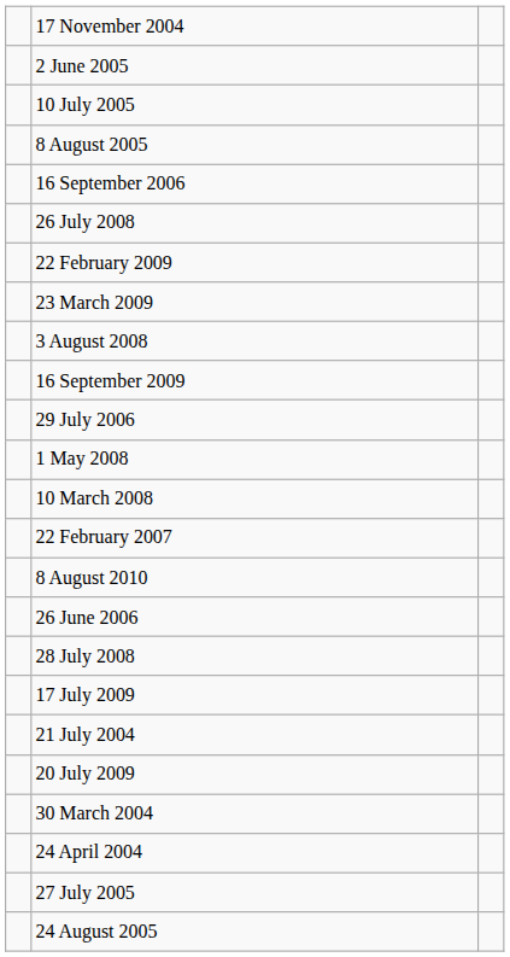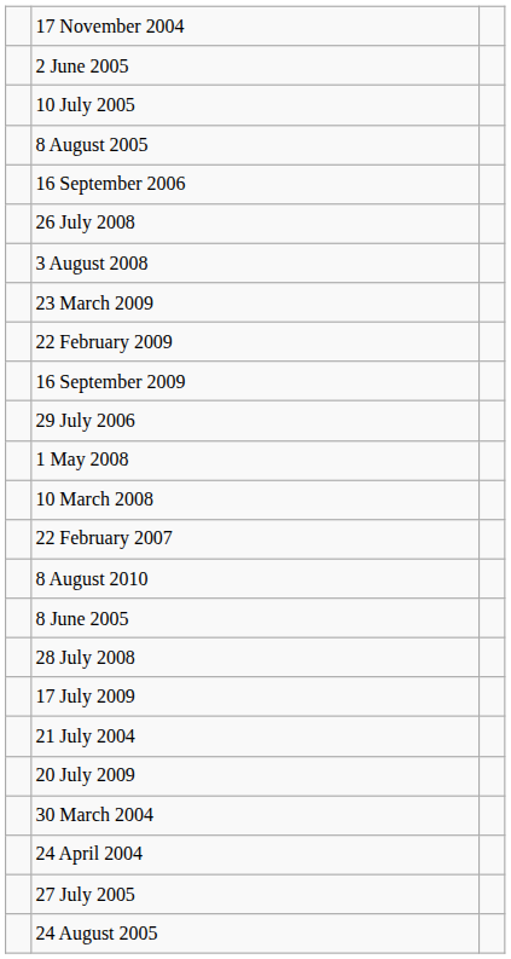 <table class="wikitable" style="font-size: 89%; float: left; width: 26em; margin-right: 1em; height: 700px">
 <tr>
 <td></td>
 <td>17 November 2004</td>
 <td></td>
 </tr>
 <tr>
 <td></td>
 <td>2 June 2005</td>
 <td></td>
 </tr>
 <tr>
 <td></td>
 <td>10 July 2005</td>
 <td></td>
 </tr>
 <tr>
 <td></td>
 <td>8 August 2005</td>
 <td></td>
 </tr>
 <tr>
 <td></td>
 <td>16 September 2006</td>
 <td></td>
 </tr>
 <tr>
 <td></td>
 <td>26 July 2008</td>
 <td></td>
 </tr>
 <tr>
 <td></td>
-<td>22 February 2009</td>
+<td>3 August 2008</td>
 <td></td>
 </tr>
 <tr>
 <td></td>
 <td>23 March 2009</td>
 <td></td>
 </tr>
 <tr>
 <td></td>
-<td>3 August 2008</td>
+<td>22 February 2009</td>
 <td></td>
 </tr>
 <tr>
 <td></td>
 <td>16 September 2009</td>
 <td></td>
 </tr>
 <tr>
 <td></td>
 <td>29 July 2006</td>
 <td></td>
 </tr>
 <tr>
 <td></td>
 <td>1 May 2008</td>
 <td></td>
 </tr>
 <tr>
 <td></td>
 <td>10 March 2008</td>
 <td></td>
 </tr>
 <tr>
 <td></td>
 <td>22 February 2007</td>
 <td></td>
 </tr>
 <tr>
 <td></td>
 <td>8 August 2010</td>
 <td></td>
 </tr>
 <tr>
 <td></td>
-<td>26 June 2006</td>
+<td>8 June 2005</td>
 <td></td>
 </tr>
 <tr>
 <td></td>
 <td>28 July 2008</td>
 <td></td>
 </tr>
 <tr>
 <td></td>
 <td>17 July 2009</td>
 <td></td>
 </tr>
 <tr>
 <td></td>
 <td>21 July 2004</td>
 <td></td>
 </tr>
 <tr>
 <td></td>
 <td>20 July 2009</td>
 <td></td>
 </tr>
 <tr>
 <td></td>
 <td>30 March 2004</td>
 <td></td>
 </tr>
 <tr>
 <td></td>
 <td>24 April 2004</td>
 <td></td>
 </tr>
 <tr>
 <td></td>
 <td>27 July 2005</td>
 <td></td>
 </tr>
 <tr>
 <td></td>
 <td>24 August 2005</td>
 <td></td>
 </tr>
 </table>
